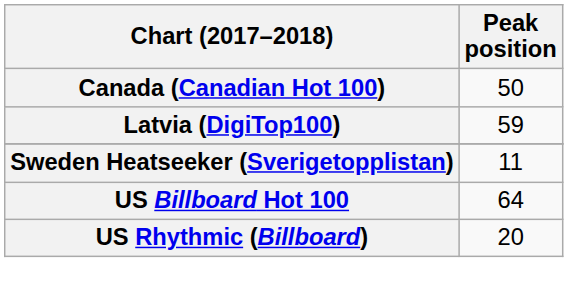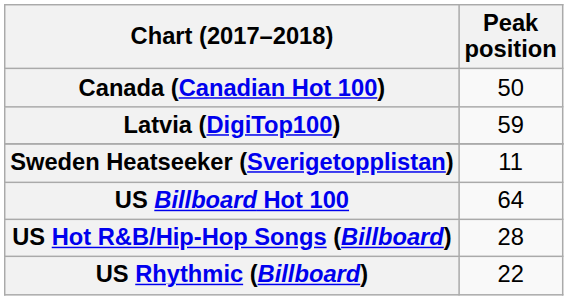 <table class="wikitable sortable plainrowheaders" style="text-align:center">
 <tr>
 <th scope="col">Chart (2017–2018)</th>
 <th scope="col">Peak<br> position</th>
 </tr>
 <tr>
 <th scope="row">Canada (<a href='#'>Canadian Hot 100</a>)</th>
 <td>50</td>
 </tr>
 <tr>
 <th scope="row">Latvia (<a href='#'>DigiTop100</a>)</th>
 <td>59</td>
 </tr>
 <tr>
 </tr>
 <tr>
 <th scope="row">Sweden Heatseeker (<a href='#'>Sverigetopplistan</a>)</th>
 <td>11</td>
 </tr>
 <tr>
 <th scope="row">US <a href='#'><em>Billboard</em> Hot 100</a></th>
 <td>64</td>
 </tr>
 <tr>
+<th scope="row">US <a href='#'>Hot R&B/Hip-Hop Songs</a> (<em><a href='#'>Billboard</a></em>)</th>
+<td>28</td>
+</tr>
+<tr>
 <th scope="row">US <a href='#'>Rhythmic</a> (<em><a href='#'>Billboard</a></em>)</th>
-<td>20</td>
+<td>22</td>
 </tr>
 </table>
